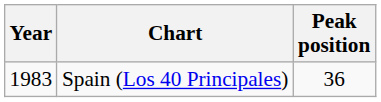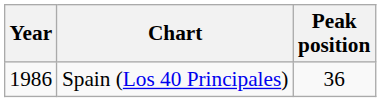 <table class="wikitable">
 <tr>
 <th>Year</th>
 <th>Chart</th>
 <th>Peak<br>position</th>
 </tr>
 <tr>
-<td align="center">1983</td>
+<td align="center">1986</td>
 <td align="left">Spain (<a href='#'>Los 40 Principales</a>)</td>
 <td align="center">36</td>
 </tr>
 </table>
